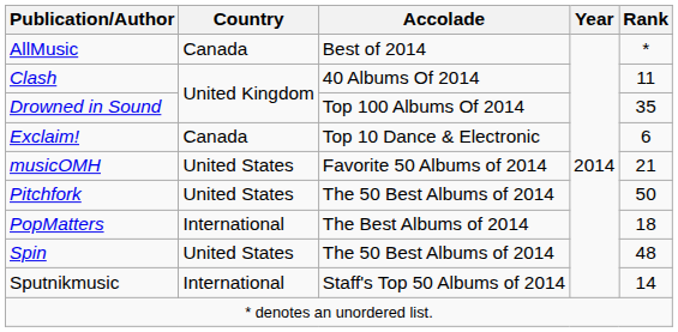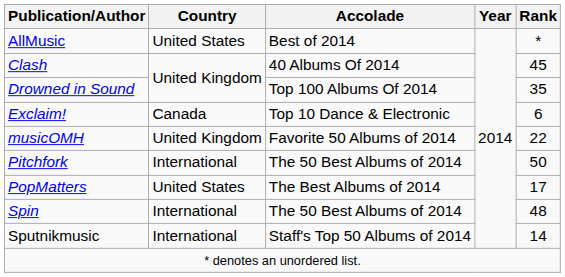 <table class="wikitable">
 <tr>
 <th>Publication/Author</th>
 <th>Country</th>
 <th>Accolade</th>
 <th>Year</th>
 <th>Rank</th>
 </tr>
 <tr>
 <td><a href='#'>AllMusic</a></td>
-<td>Canada</td>
+<td>United States</td>
 <td>Best of 2014</td>
 <td rowspan=9>2014</td>
 <td align=center>*</td>
 </tr>
 <tr>
 <td><em><a href='#'>Clash</a></em></td>
 <td rowspan=2>United Kingdom</td>
 <td>40 Albums Of 2014</td>
-<td align=center>11</td>
+<td align=center>45</td>
 </tr>
 <tr>
 <td><em><a href='#'>Drowned in Sound</a></em></td>
 <td>Top 100 Albums Of 2014</td>
 <td align=center>35</td>
 </tr>
 <tr>
 <td><em><a href='#'>Exclaim!</a></em></td>
 <td>Canada</td>
 <td>Top 10 Dance & Electronic</td>
 <td align=center>6</td>
 </tr>
 <tr>
 <td><em><a href='#'>musicOMH</a></em></td>
-<td>United States</td>
+<td>United Kingdom</td>
 <td>Favorite 50 Albums of 2014</td>
-<td align=center>21</td>
+<td align=center>22</td>
 </tr>
 <tr>
 <td><em><a href='#'>Pitchfork</a></em></td>
-<td>United States</td>
+<td>International</td>
 <td>The 50 Best Albums of 2014</td>
 <td align=center>50</td>
 </tr>
 <tr>
 <td><em><a href='#'>PopMatters</a></em></td>
-<td>International</td>
+<td>United States</td>
 <td>The Best Albums of 2014</td>
-<td align=center>18</td>
+<td align=center>17</td>
 </tr>
 <tr>
 <td><em><a href='#'>Spin</a></em></td>
-<td>United States</td>
+<td>International</td>
 <td>The 50 Best Albums of 2014</td>
 <td align=center>48</td>
 </tr>
 <tr>
 <td>Sputnikmusic</td>
 <td>International</td>
 <td>Staff's Top 50 Albums of 2014</td>
 <td align=center>14</td>
 </tr>
 <tr>
 <td colspan=5 style="text-align:center;"><small>* denotes an unordered list.</small></td>
 </tr>
 </table>
